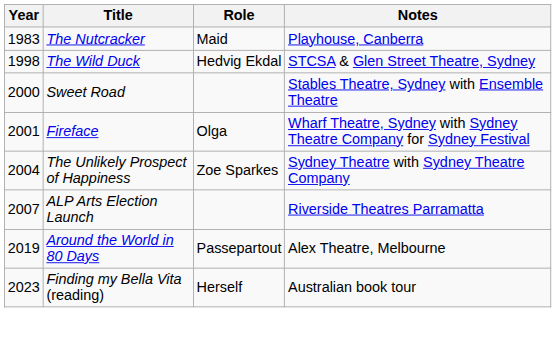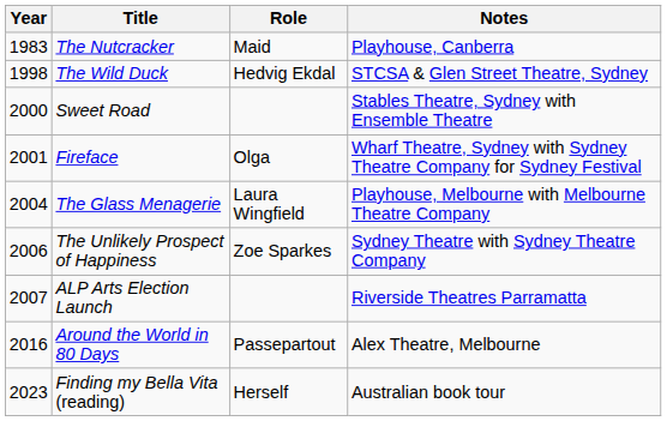 <table class="wikitable sortable">
 <tr>
 <th>Year</th>
 <th>Title</th>
 <th>Role</th>
 <th class="unsortable">Notes</th>
 </tr>
 <tr>
 <td>1983</td>
 <td><em><a href='#'>The Nutcracker</a></em></td>
 <td>Maid</td>
 <td><a href='#'>Playhouse, Canberra</a></td>
 </tr>
 <tr>
 <td>1998</td>
 <td><em><a href='#'>The Wild Duck</a></em></td>
 <td>Hedvig Ekdal</td>
 <td><a href='#'>STCSA</a> & <a href='#'>Glen Street Theatre, Sydney</a></td>
 </tr>
 <tr>
 <td>2000</td>
 <td><em>Sweet Road</em></td>
 <td></td>
 <td><a href='#'>Stables Theatre, Sydney</a> with <a href='#'>Ensemble Theatre</a></td>
 </tr>
 <tr>
 <td>2001</td>
 <td><em><a href='#'>Fireface</a></em></td>
 <td>Olga</td>
 <td><a href='#'>Wharf Theatre, Sydney</a> with <a href='#'>Sydney Theatre Company</a> for <a href='#'>Sydney Festival</a></td>
 </tr>
 <tr>
 <td>2004</td>
+<td><em><a href='#'>The Glass Menagerie</a></em></td>
+<td>Laura Wingfield</td>
+<td><a href='#'>Playhouse, Melbourne</a> with <a href='#'>Melbourne Theatre Company</a></td>
+</tr>
+<tr>
+<td>2006</td>
 <td><em>The Unlikely Prospect of Happiness</em></td>
 <td>Zoe Sparkes</td>
 <td><a href='#'>Sydney Theatre</a> with <a href='#'>Sydney Theatre Company</a></td>
 </tr>
 <tr>
 <td>2007</td>
 <td><em>ALP Arts Election Launch</em></td>
 <td></td>
 <td><a href='#'>Riverside Theatres Parramatta</a></td>
 </tr>
 <tr>
-<td>2019</td>
+<td>2016</td>
 <td><em><a href='#'>Around the World in 80 Days</a></em></td>
 <td>Passepartout</td>
 <td>Alex Theatre, Melbourne</td>
 </tr>
 <tr>
 <td>2023</td>
 <td><em>Finding my Bella Vita</em> (reading)</td>
 <td>Herself</td>
 <td>Australian book tour</td>
 </tr>
 </table>
